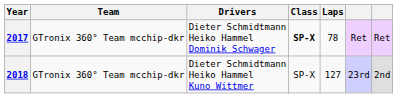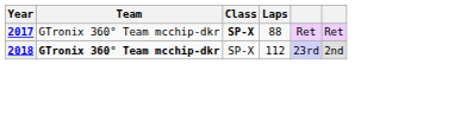 <table class="wikitable" style="font-size:90%">
 <tr>
 <th>Year</th>
 <th>Team</th>
-<th>Drivers</th>
 <th>Class</th>
 <th>Laps</th>
 <th></th>
 <th></th>
 </tr>
 <tr align="center">
 <th><a href='#'>2017</a></th>
 <td align="left"> GTronix 360° Team mcchip-dkr</td>
-<td align="left"> Dieter Schmidtmann<br> Heiko Hammel<br> <a href='#'>Dominik Schwager</a></td>
 <td><strong>SP-X</strong></td>
-<td>78</td>
+<td>88</td>
 <td style="background:#EFCFFF;">Ret</td>
 <td style="background:#EFCFFF;">Ret</td>
 </tr>
 <tr align="center">
 <th><a href='#'>2018</a></th>
-<td align="left"> GTronix 360° Team mcchip-dkr</td>
-<td align="left"> Dieter Schmidtmann<br> Heiko Hammel<br> <a href='#'>Kuno Wittmer</a></td>
+<td align="left"><strong> GTronix 360° Team mcchip-dkr</strong></td>
 <td>SP-X</td>
-<td>127</td>
+<td>112</td>
 <td style="background:#CFCFFF;">23rd</td>
 <td style="background:#DFDFDF;">2nd</td>
 </tr>
 </table>
